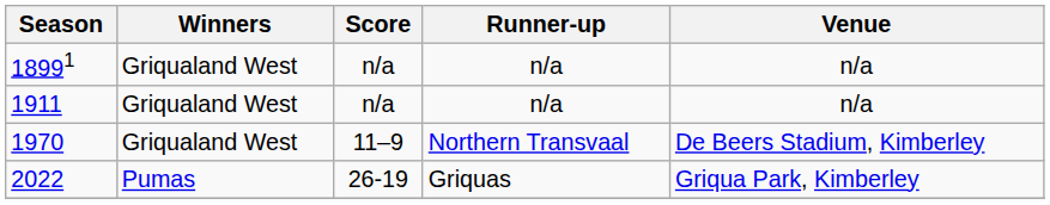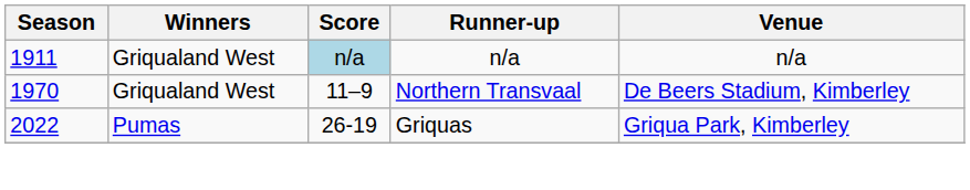 <table class="wikitable" style="text-align:left; font-size:90%; width:40%">
 <tr>
 <th>Season</th>
 <th>Winners</th>
 <th>Score</th>
 <th>Runner-up</th>
 <th>Venue</th>
 </tr>
 <tr>
-<td><a href='#'>1899</a><sup>1</sup></td>
-<td>Griqualand West</td>
-<td align=center>n/a</td>
-<td align=center>n/a</td>
-<td align=center>n/a</td>
-</tr>
-<tr>
 <td><a href='#'>1911</a></td>
 <td>Griqualand West</td>
-<td align=center>n/a</td>
+<td align=center style="background: lightblue;">n/a</td>
 <td align=center>n/a</td>
 <td align=center>n/a</td>
 </tr>
 <tr>
 <td><a href='#'>1970</a></td>
 <td>Griqualand West</td>
 <td align=center>11–9</td>
 <td><a href='#'>Northern Transvaal</a></td>
 <td><a href='#'>De Beers Stadium</a>, <a href='#'>Kimberley</a></td>
 </tr>
 <tr>
 <td><a href='#'>2022</a></td>
 <td><a href='#'>Pumas</a></td>
 <td align=center>26-19</td>
 <td>Griquas</td>
 <td><a href='#'>Griqua Park</a>, <a href='#'>Kimberley</a></td>
 </tr>
 <tr>
 </tr>
 </table>
